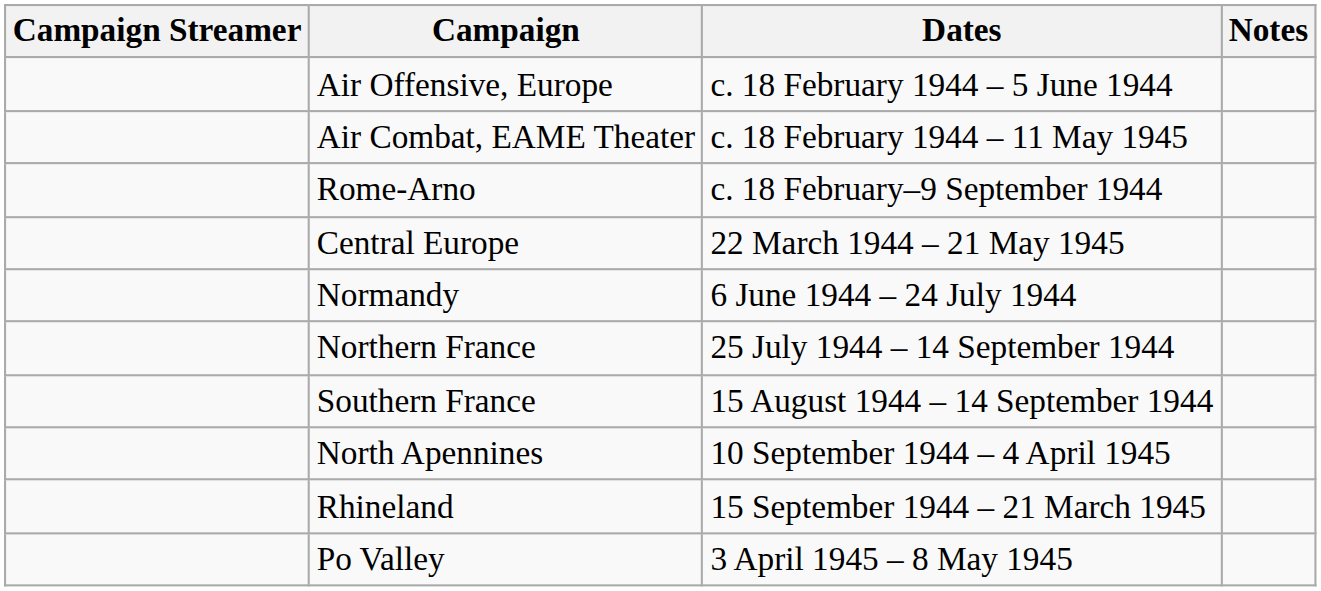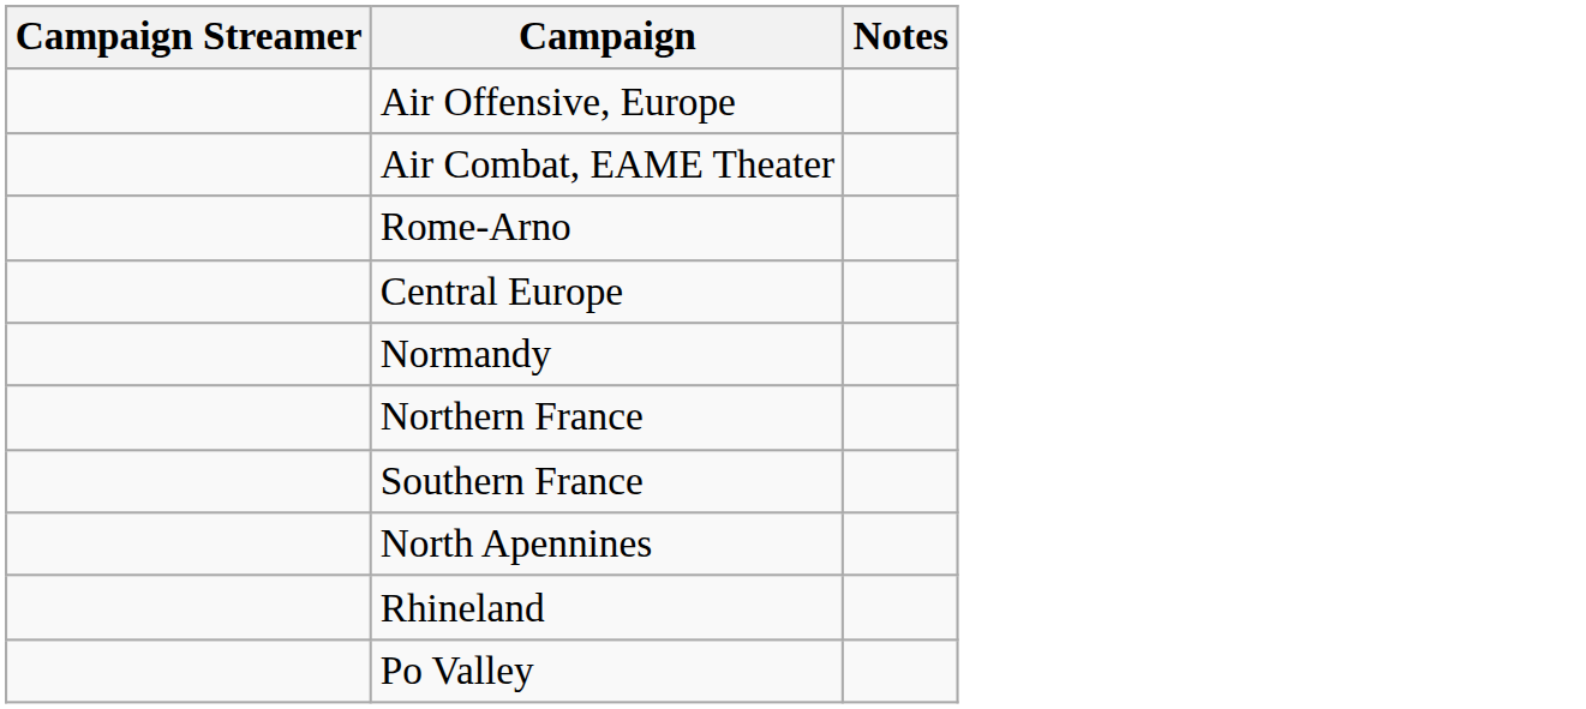 <table class="wikitable">
 <tr style="background:#efefef;">
 <th>Campaign Streamer</th>
 <th>Campaign</th>
-<th>Dates</th>
 <th>Notes</th>
 </tr>
 <tr>
 <td></td>
 <td>Air Offensive, Europe</td>
-<td>c. 18 February 1944 – 5 June 1944</td>
 <td></td>
 </tr>
 <tr>
 <td></td>
 <td>Air Combat, EAME Theater</td>
-<td>c. 18 February 1944 – 11 May 1945</td>
 <td></td>
 </tr>
 <tr>
 <td></td>
 <td>Rome-Arno</td>
-<td>c. 18 February–9 September 1944</td>
 <td></td>
 </tr>
 <tr>
 <td></td>
 <td>Central Europe</td>
-<td>22 March 1944 – 21 May 1945</td>
 <td></td>
 </tr>
 <tr>
 <td></td>
 <td>Normandy</td>
-<td>6 June 1944 – 24 July 1944</td>
 <td></td>
 </tr>
 <tr>
 <td></td>
 <td>Northern France</td>
-<td>25 July 1944 – 14 September 1944</td>
 <td></td>
 </tr>
 <tr>
 <td></td>
 <td>Southern France</td>
-<td>15 August 1944 – 14 September 1944</td>
 <td></td>
 </tr>
 <tr>
 <td></td>
 <td>North Apennines</td>
-<td>10 September 1944 – 4 April 1945</td>
 <td></td>
 </tr>
 <tr>
 <td></td>
 <td>Rhineland</td>
-<td>15 September 1944 – 21 March 1945</td>
 <td></td>
 </tr>
 <tr>
 <td></td>
 <td>Po Valley</td>
-<td>3 April 1945 – 8 May 1945</td>
 <td></td>
 </tr>
 </table>
